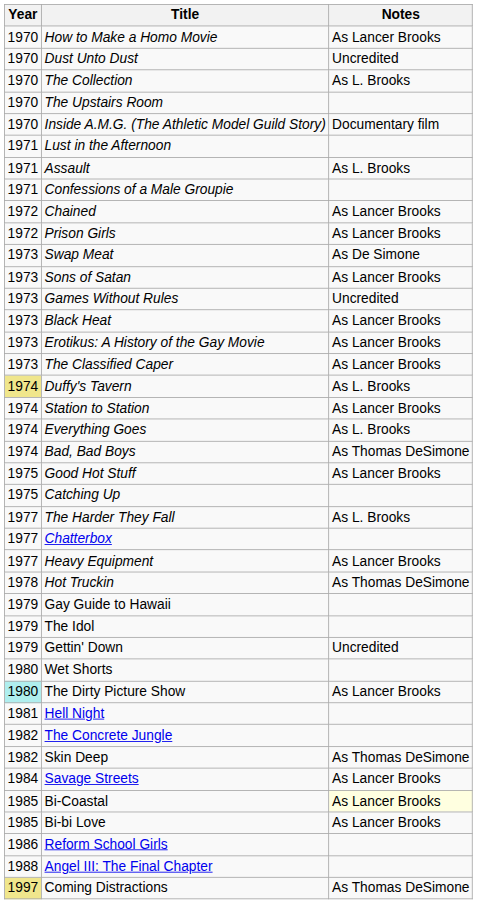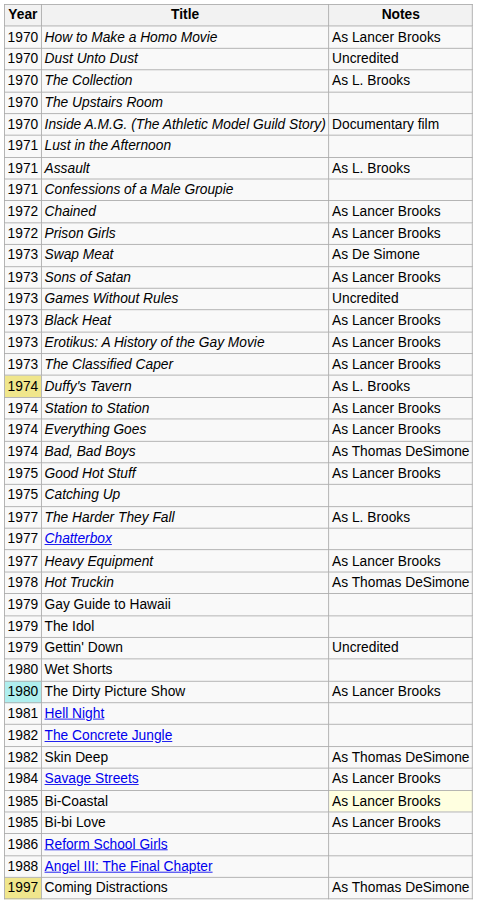 <table class="wikitable sortable">
 <tr>
 <th>Year</th>
 <th>Title</th>
 <th>Notes</th>
 </tr>
 <tr>
 <td>1970</td>
 <td><em>How to Make a Homo Movie</em></td>
 <td>As Lancer Brooks</td>
 </tr>
 <tr>
 <td>1970</td>
 <td><em>Dust Unto Dust </em></td>
 <td>Uncredited</td>
 </tr>
 <tr>
 <td>1970</td>
 <td><em>The Collection</em></td>
 <td>As L. Brooks</td>
 </tr>
 <tr>
 <td>1970</td>
 <td><em>The Upstairs Room </em></td>
 <td></td>
 </tr>
 <tr>
 <td>1970</td>
 <td><em>Inside A.M.G. (The Athletic Model Guild Story)</em></td>
 <td>Documentary film</td>
 </tr>
 <tr>
 <td>1971</td>
 <td><em>Lust in the Afternoon </em></td>
 <td></td>
 </tr>
 <tr>
 <td>1971</td>
 <td><em>Assault </em></td>
 <td>As L. Brooks</td>
 </tr>
 <tr>
 <td>1971</td>
 <td><em>Confessions of a Male Groupie </em></td>
 <td></td>
 </tr>
 <tr>
 <td>1972</td>
 <td><em>Chained </em></td>
 <td>As Lancer Brooks</td>
 </tr>
 <tr>
 <td>1972</td>
 <td><em>Prison Girls </em></td>
 <td>As Lancer Brooks</td>
 </tr>
 <tr>
 <td>1973</td>
 <td><em>Swap Meat </em></td>
 <td>As De Simone</td>
 </tr>
 <tr>
 <td>1973</td>
 <td><em>Sons of Satan</em></td>
 <td>As Lancer Brooks</td>
 </tr>
 <tr>
 <td>1973</td>
 <td><em>Games Without Rules</em></td>
 <td>Uncredited</td>
 </tr>
 <tr>
 <td>1973</td>
 <td><em>Black Heat</em></td>
 <td>As Lancer Brooks</td>
 </tr>
 <tr>
 <td>1973</td>
 <td><em>Erotikus: A History of the Gay Movie</em></td>
 <td>As Lancer Brooks</td>
 </tr>
 <tr>
 <td>1973</td>
 <td><em>The Classified Caper</em></td>
 <td>As Lancer Brooks</td>
 </tr>
 <tr>
 <td style="background: khaki;">1974</td>
 <td><em>Duffy's Tavern </em></td>
 <td>As L. Brooks</td>
 </tr>
 <tr>
 <td>1974</td>
 <td><em>Station to Station </em></td>
 <td>As Lancer Brooks</td>
 </tr>
 <tr>
 <td>1974</td>
 <td><em>Everything Goes </em></td>
-<td>As L. Brooks</td>
+<td>As Lancer Brooks</td>
 </tr>
 <tr>
 <td>1974</td>
 <td><em>Bad, Bad Boys </em></td>
 <td>As Thomas DeSimone</td>
 </tr>
 <tr>
 <td>1975</td>
 <td><em>Good Hot Stuff </em></td>
 <td>As Lancer Brooks</td>
 </tr>
 <tr>
 <td>1975</td>
 <td><em>Catching Up </em></td>
 <td></td>
 </tr>
 <tr>
 <td>1977</td>
 <td><em>The Harder They Fall</em></td>
 <td>As L. Brooks</td>
 </tr>
 <tr>
 <td>1977</td>
 <td><em><a href='#'>Chatterbox</a></em></td>
 <td></td>
 </tr>
 <tr>
 <td>1977</td>
 <td><em>Heavy Equipment </em></td>
 <td>As Lancer Brooks</td>
 </tr>
 <tr>
 <td>1978</td>
 <td><em>Hot Truckin<strong></td>
 <td>As Thomas DeSimone</td>
 </tr>
 <tr>
 <td>1979</td>
 <td></em>Gay Guide to Hawaii <em></td>
 <td></td>
 </tr>
 <tr>
 <td>1979</td>
 <td></em>The Idol <em></td>
 <td></td>
 </tr>
 <tr>
 <td>1979</td>
 <td></em>Gettin' Down <em></td>
 <td>Uncredited</td>
 </tr>
 <tr>
 <td>1980</td>
 <td></em>Wet Shorts <em></td>
 <td></td>
 </tr>
 <tr>
 <td style="background: paleturquoise;">1980</td>
 <td></em>The Dirty Picture Show <em></td>
 <td>As Lancer Brooks</td>
 </tr>
 <tr>
 <td>1981</td>
 <td></em><a href='#'>Hell Night</a><em></td>
 <td></td>
 </tr>
 <tr>
 <td>1982</td>
 <td></em><a href='#'>The Concrete Jungle</a><em></td>
 <td></td>
 </tr>
 <tr>
 <td>1982</td>
 <td></em>Skin Deep<em></td>
 <td>As Thomas DeSimone</td>
 </tr>
 <tr>
 <td>1984</td>
 <td></em><a href='#'>Savage Streets</a><em></td>
 <td>As Lancer Brooks</td>
 </tr>
 <tr>
 <td>1985</td>
 <td></em>Bi-Coastal<em></td>
 <td style="background: lightyellow;">As Lancer Brooks</td>
 </tr>
 <tr>
 <td>1985</td>
 <td></em>Bi-bi Love<em></td>
 <td>As Lancer Brooks</td>
 </tr>
 <tr>
 <td>1986</td>
 <td></em><a href='#'>Reform School Girls</a><em></td>
 <td></td>
 </tr>
 <tr>
 <td>1988</td>
 <td></em><a href='#'>Angel III: The Final Chapter</a><em></td>
 <td></td>
 </tr>
 <tr>
 <td style="background: khaki;">1997</td>
 <td></em>Coming Distractions<em></td>
 <td>As Thomas DeSimone</td>
 </tr>
 </table>
